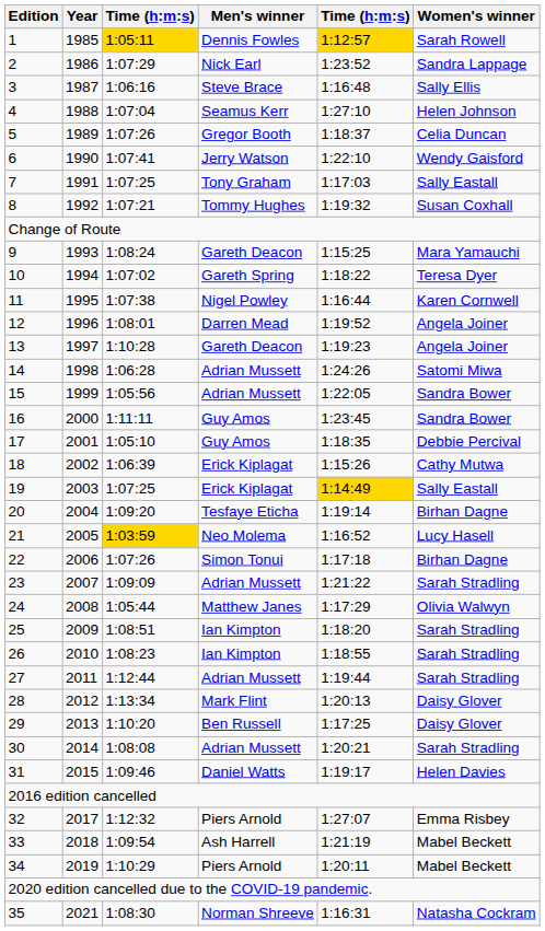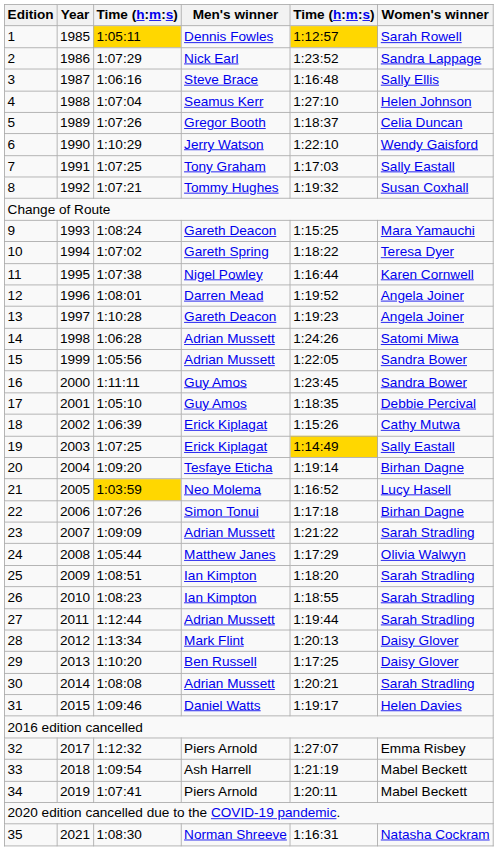 <table class="wikitable sortable">
 <tr>
 <th class="unsortable">Edition</th>
 <th class="unsortable">Year</th>
 <th>Time  (<a href='#'>h</a>:<a href='#'>m</a>:<a href='#'>s</a>)</th>
 <th>Men's winner</th>
 <th>Time (<a href='#'>h</a>:<a href='#'>m</a>:<a href='#'>s</a>)</th>
 <th>Women's winner</th>
 </tr>
 <tr>
 <td>1</td>
 <td>1985</td>
 <td bgcolor="gold">1:05:11</td>
 <td><a href='#'>Dennis Fowles</a></td>
 <td bgcolor="gold">1:12:57</td>
 <td><a href='#'>Sarah Rowell</a></td>
 </tr>
 <tr>
 <td>2</td>
 <td>1986</td>
 <td>1:07:29</td>
 <td><a href='#'>Nick Earl</a></td>
 <td>1:23:52</td>
 <td><a href='#'>Sandra Lappage</a></td>
 </tr>
 <tr>
 <td>3</td>
 <td>1987</td>
 <td>1:06:16</td>
 <td><a href='#'>Steve Brace</a></td>
 <td>1:16:48</td>
 <td><a href='#'>Sally Ellis</a></td>
 </tr>
 <tr>
 <td>4</td>
 <td>1988</td>
 <td>1:07:04</td>
 <td><a href='#'>Seamus Kerr</a></td>
 <td>1:27:10</td>
 <td><a href='#'>Helen Johnson</a></td>
 </tr>
 <tr>
 <td>5</td>
 <td>1989</td>
 <td>1:07:26</td>
 <td><a href='#'>Gregor Booth</a></td>
 <td>1:18:37</td>
 <td><a href='#'>Celia Duncan</a></td>
 </tr>
 <tr>
 <td>6</td>
 <td>1990</td>
-<td>1:07:41</td>
+<td>1:10:29</td>
 <td><a href='#'>Jerry Watson</a></td>
 <td>1:22:10</td>
 <td><a href='#'>Wendy Gaisford</a></td>
 </tr>
 <tr>
 <td>7</td>
 <td>1991</td>
 <td>1:07:25</td>
 <td><a href='#'>Tony Graham</a></td>
 <td>1:17:03</td>
 <td><a href='#'>Sally Eastall</a></td>
 </tr>
 <tr>
 <td>8</td>
 <td>1992</td>
 <td>1:07:21</td>
 <td><a href='#'>Tommy Hughes</a></td>
 <td>1:19:32</td>
 <td><a href='#'>Susan Coxhall</a></td>
 </tr>
 <tr>
 <td colspan="6">Change of Route</td>
 </tr>
 <tr>
 <td>9</td>
 <td>1993</td>
 <td>1:08:24</td>
 <td><a href='#'>Gareth Deacon</a></td>
 <td>1:15:25</td>
 <td><a href='#'>Mara Yamauchi</a></td>
 </tr>
 <tr>
 <td>10</td>
 <td>1994</td>
 <td>1:07:02</td>
 <td><a href='#'>Gareth Spring</a></td>
 <td>1:18:22</td>
 <td><a href='#'>Teresa Dyer</a></td>
 </tr>
 <tr>
 <td>11</td>
 <td>1995</td>
 <td>1:07:38</td>
 <td><a href='#'>Nigel Powley</a></td>
 <td>1:16:44</td>
 <td><a href='#'>Karen Cornwell</a></td>
 </tr>
 <tr>
 <td>12</td>
 <td>1996</td>
 <td>1:08:01</td>
 <td><a href='#'>Darren Mead</a></td>
 <td>1:19:52</td>
 <td><a href='#'>Angela Joiner</a></td>
 </tr>
 <tr>
 <td>13</td>
 <td>1997</td>
 <td>1:10:28</td>
 <td><a href='#'>Gareth Deacon</a></td>
 <td>1:19:23</td>
 <td><a href='#'>Angela Joiner</a></td>
 </tr>
 <tr>
 <td>14</td>
 <td>1998</td>
 <td>1:06:28</td>
 <td><a href='#'>Adrian Mussett</a></td>
 <td>1:24:26</td>
 <td><a href='#'>Satomi Miwa</a></td>
 </tr>
 <tr>
 <td>15</td>
 <td>1999</td>
 <td>1:05:56</td>
 <td><a href='#'>Adrian Mussett</a></td>
 <td>1:22:05</td>
 <td><a href='#'>Sandra Bower</a></td>
 </tr>
 <tr>
 <td>16</td>
 <td>2000</td>
 <td>1:11:11</td>
 <td><a href='#'>Guy Amos</a></td>
 <td>1:23:45</td>
 <td><a href='#'>Sandra Bower</a></td>
 </tr>
 <tr>
 <td>17</td>
 <td>2001</td>
 <td>1:05:10</td>
 <td><a href='#'>Guy Amos</a></td>
 <td>1:18:35</td>
 <td><a href='#'>Debbie Percival</a></td>
 </tr>
 <tr>
 <td>18</td>
 <td>2002</td>
 <td>1:06:39</td>
 <td><a href='#'>Erick Kiplagat</a></td>
 <td>1:15:26</td>
 <td><a href='#'>Cathy Mutwa</a></td>
 </tr>
 <tr>
 <td>19</td>
 <td>2003</td>
 <td>1:07:25</td>
 <td><a href='#'>Erick Kiplagat</a></td>
 <td bgcolor="gold">1:14:49</td>
 <td><a href='#'>Sally Eastall</a></td>
 </tr>
 <tr>
 <td>20</td>
 <td>2004</td>
 <td>1:09:20</td>
 <td><a href='#'>Tesfaye Eticha</a></td>
 <td>1:19:14</td>
 <td><a href='#'>Birhan Dagne</a></td>
 </tr>
 <tr>
 <td>21</td>
 <td>2005</td>
 <td bgcolor="gold">1:03:59</td>
 <td><a href='#'>Neo Molema</a></td>
 <td>1:16:52</td>
 <td><a href='#'>Lucy Hasell</a></td>
 </tr>
 <tr>
 <td>22</td>
 <td>2006</td>
 <td>1:07:26</td>
 <td><a href='#'>Simon Tonui</a></td>
 <td>1:17:18</td>
 <td><a href='#'>Birhan Dagne</a></td>
 </tr>
 <tr>
 <td>23</td>
 <td>2007</td>
 <td>1:09:09</td>
 <td><a href='#'>Adrian Mussett</a></td>
 <td>1:21:22</td>
 <td><a href='#'>Sarah Stradling</a></td>
 </tr>
 <tr>
 <td>24</td>
 <td>2008</td>
 <td>1:05:44</td>
 <td><a href='#'>Matthew Janes</a></td>
 <td>1:17:29</td>
 <td><a href='#'>Olivia Walwyn</a></td>
 </tr>
 <tr>
 <td>25</td>
 <td>2009</td>
 <td>1:08:51</td>
 <td><a href='#'>Ian Kimpton</a></td>
 <td>1:18:20</td>
 <td><a href='#'>Sarah Stradling</a></td>
 </tr>
 <tr>
 <td>26</td>
 <td>2010</td>
 <td>1:08:23</td>
 <td><a href='#'>Ian Kimpton</a></td>
 <td>1:18:55</td>
 <td><a href='#'>Sarah Stradling</a></td>
 </tr>
 <tr>
 <td>27</td>
 <td>2011</td>
 <td>1:12:44</td>
 <td><a href='#'>Adrian Mussett</a></td>
 <td>1:19:44</td>
 <td><a href='#'>Sarah Stradling</a></td>
 </tr>
 <tr>
 <td>28</td>
 <td>2012</td>
 <td>1:13:34</td>
 <td><a href='#'>Mark Flint</a></td>
 <td>1:20:13</td>
 <td><a href='#'>Daisy Glover</a></td>
 </tr>
 <tr>
 <td>29</td>
 <td>2013</td>
 <td>1:10:20</td>
 <td><a href='#'>Ben Russell</a></td>
 <td>1:17:25</td>
 <td><a href='#'>Daisy Glover</a></td>
 </tr>
 <tr>
 <td>30</td>
 <td>2014</td>
 <td>1:08:08</td>
 <td><a href='#'>Adrian Mussett</a></td>
 <td>1:20:21</td>
 <td><a href='#'>Sarah Stradling</a></td>
 </tr>
 <tr>
 <td>31</td>
 <td>2015</td>
 <td>1:09:46</td>
 <td><a href='#'>Daniel Watts</a></td>
 <td>1:19:17</td>
 <td><a href='#'>Helen Davies</a></td>
 </tr>
 <tr>
 <td colspan="6">2016 edition cancelled </td>
 </tr>
 <tr>
 <td>32</td>
 <td>2017</td>
 <td>1:12:32</td>
 <td>Piers Arnold</td>
 <td>1:27:07</td>
 <td>Emma Risbey</td>
 </tr>
 <tr>
 <td>33</td>
 <td>2018</td>
 <td>1:09:54</td>
 <td>Ash Harrell</td>
 <td>1:21:19</td>
 <td>Mabel Beckett</td>
 </tr>
 <tr>
 <td>34</td>
 <td>2019</td>
-<td>1:10:29</td>
+<td>1:07:41</td>
 <td>Piers Arnold</td>
 <td>1:20:11</td>
 <td>Mabel Beckett</td>
 </tr>
 <tr>
 <td colspan="6">2020 edition cancelled due to the <a href='#'>COVID-19 pandemic</a>.</td>
 </tr>
 <tr>
 <td>35</td>
 <td>2021</td>
 <td>1:08:30</td>
 <td><a href='#'>Norman Shreeve</a></td>
 <td>1:16:31</td>
 <td><a href='#'>Natasha Cockram</a></td>
 </tr>
 </table>
